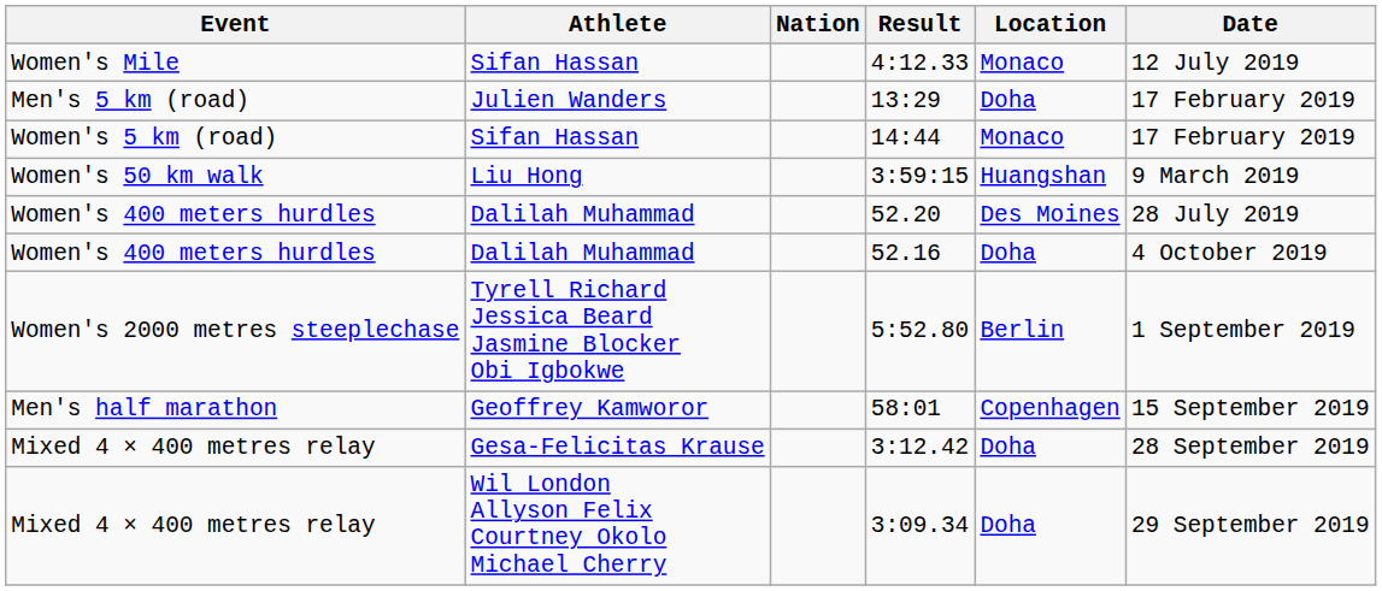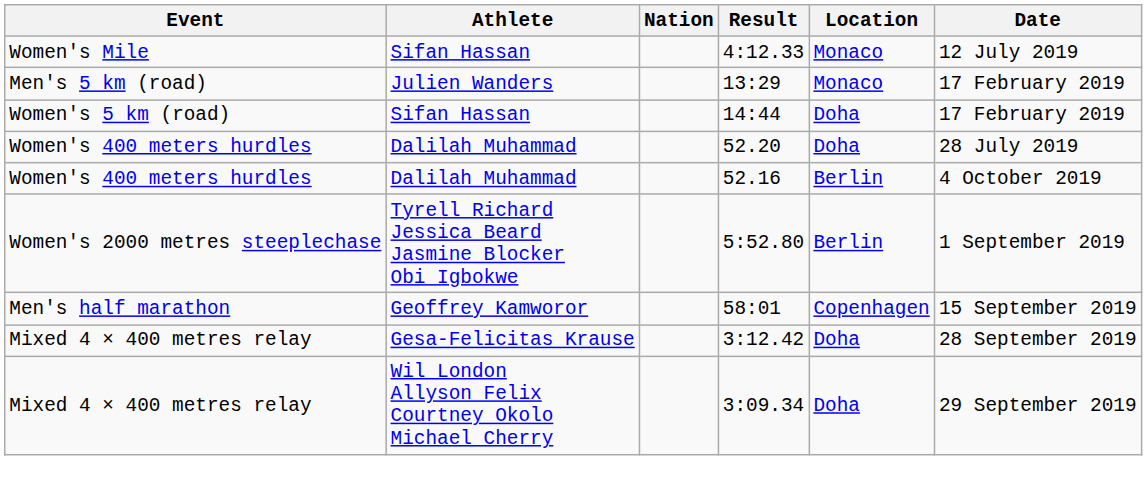 <table class="wikitable sortable" style="text-align: left;">
 <tr>
 <th>Event</th>
 <th>Athlete</th>
 <th>Nation</th>
 <th>Result</th>
 <th>Location</th>
 <th>Date</th>
 </tr>
 <tr>
 <td>Women's <a href='#'>Mile</a></td>
 <td><a href='#'>Sifan Hassan</a></td>
 <td></td>
 <td>4:12.33</td>
 <td><a href='#'>Monaco</a></td>
 <td>12 July 2019</td>
 </tr>
 <tr>
 <td>Men's <a href='#'>5 km</a> (road)</td>
 <td><a href='#'>Julien Wanders</a></td>
 <td></td>
 <td>13:29</td>
-<td><a href='#'>Doha</a></td>
+<td><a href='#'>Monaco</a></td>
 <td>17 February 2019</td>
 </tr>
 <tr>
 <td>Women's <a href='#'>5 km</a> (road)</td>
 <td><a href='#'>Sifan Hassan</a></td>
 <td></td>
 <td>14:44</td>
-<td><a href='#'>Monaco</a></td>
+<td><a href='#'>Doha</a></td>
 <td>17 February 2019</td>
-</tr>
-<tr>
-<td>Women's <a href='#'>50 km walk</a> </td>
-<td><a href='#'>Liu Hong</a></td>
-<td></td>
-<td>3:59:15</td>
-<td><a href='#'>Huangshan</a></td>
-<td>9 March 2019</td>
 </tr>
 <tr>
 <td>Women's <a href='#'>400 meters hurdles</a></td>
 <td><a href='#'>Dalilah Muhammad</a></td>
 <td></td>
 <td>52.20</td>
-<td><a href='#'>Des Moines</a></td>
+<td><a href='#'>Doha</a></td>
 <td>28 July 2019</td>
 </tr>
 <tr>
 <td>Women's <a href='#'>400 meters hurdles</a></td>
 <td><a href='#'>Dalilah Muhammad</a></td>
 <td></td>
 <td>52.16</td>
-<td><a href='#'>Doha</a></td>
+<td><a href='#'>Berlin</a></td>
 <td>4 October 2019</td>
 </tr>
 <tr>
 <td>Women's 2000 metres <a href='#'>steeplechase</a></td>
 <td><a href='#'>Tyrell Richard</a><br><a href='#'>Jessica Beard</a><br><a href='#'>Jasmine Blocker</a><br><a href='#'>Obi Igbokwe</a></td>
 <td></td>
 <td>5:52.80</td>
 <td><a href='#'>Berlin</a></td>
 <td>1 September 2019</td>
 </tr>
 <tr>
 <td>Men's <a href='#'>half marathon</a> </td>
 <td><a href='#'>Geoffrey Kamworor</a></td>
 <td></td>
 <td>58:01</td>
 <td><a href='#'>Copenhagen</a></td>
 <td>15 September 2019</td>
 </tr>
 <tr>
 <td>Mixed 4 × 400 metres relay</td>
 <td><a href='#'>Gesa-Felicitas Krause</a></td>
 <td></td>
 <td>3:12.42</td>
 <td><a href='#'>Doha</a></td>
 <td>28 September 2019</td>
 </tr>
 <tr>
 <td>Mixed 4 × 400 metres relay</td>
 <td><a href='#'>Wil London</a><br><a href='#'>Allyson Felix</a><br><a href='#'>Courtney Okolo</a><br><a href='#'>Michael Cherry</a></td>
 <td></td>
 <td>3:09.34</td>
 <td><a href='#'>Doha</a></td>
 <td>29 September 2019</td>
 </tr>
 </table>
